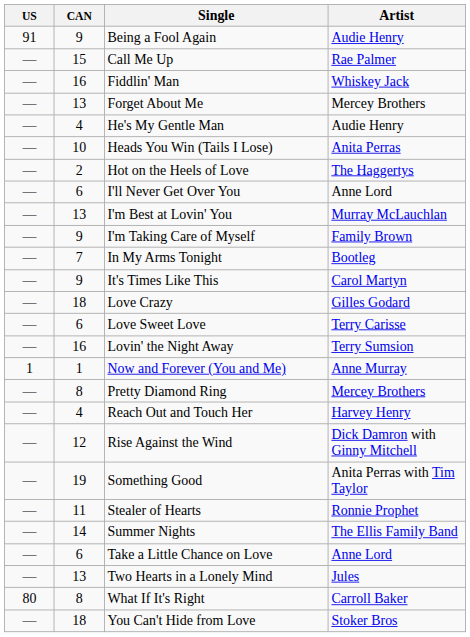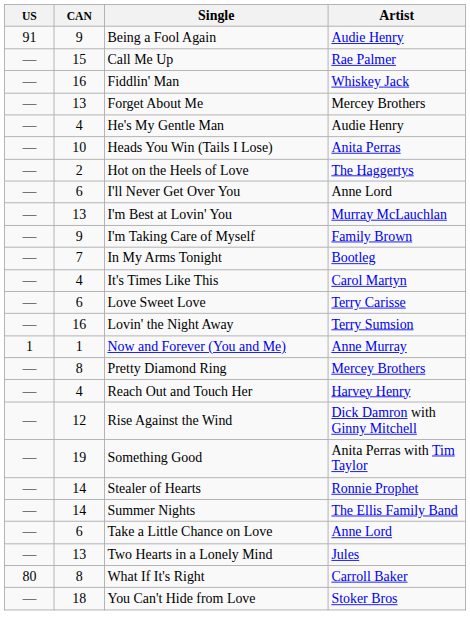 <table class="wikitable sortable">
 <tr>
 <th width="50"><small>US</small></th>
 <th width="50"><small>CAN</small></th>
 <th width="250">Single</th>
 <th width="150">Artist</th>
 </tr>
 <tr>
 <td align="center">91</td>
 <td align="center">9</td>
 <td>Being a Fool Again</td>
 <td><a href='#'>Audie Henry</a></td>
 </tr>
 <tr>
 <td align="center">—</td>
 <td align="center">15</td>
 <td>Call Me Up</td>
 <td><a href='#'>Rae Palmer</a></td>
 </tr>
 <tr>
 <td align="center">—</td>
 <td align="center">16</td>
 <td>Fiddlin' Man</td>
 <td><a href='#'>Whiskey Jack</a></td>
 </tr>
 <tr>
 <td align="center">—</td>
 <td align="center">13</td>
 <td>Forget About Me</td>
 <td>Mercey Brothers</td>
 </tr>
 <tr>
 <td align="center">—</td>
 <td align="center">4</td>
 <td>He's My Gentle Man</td>
 <td>Audie Henry</td>
 </tr>
 <tr>
 <td align="center">—</td>
 <td align="center">10</td>
 <td>Heads You Win (Tails I Lose)</td>
 <td><a href='#'>Anita Perras</a></td>
 </tr>
 <tr>
 <td align="center">—</td>
 <td align="center">2</td>
 <td>Hot on the Heels of Love</td>
 <td><a href='#'>The Haggertys</a></td>
 </tr>
 <tr>
 <td align="center">—</td>
 <td align="center">6</td>
 <td>I'll Never Get Over You</td>
 <td>Anne Lord</td>
 </tr>
 <tr>
 <td align="center">—</td>
 <td align="center">13</td>
 <td>I'm Best at Lovin' You</td>
 <td><a href='#'>Murray McLauchlan</a></td>
 </tr>
 <tr>
 <td align="center">—</td>
 <td align="center">9</td>
 <td>I'm Taking Care of Myself</td>
 <td><a href='#'>Family Brown</a></td>
 </tr>
 <tr>
 <td align="center">—</td>
 <td align="center">7</td>
 <td>In My Arms Tonight</td>
 <td><a href='#'>Bootleg</a></td>
 </tr>
 <tr>
 <td align="center">—</td>
-<td align="center">9</td>
+<td align="center">4</td>
 <td>It's Times Like This</td>
 <td><a href='#'>Carol Martyn</a></td>
-</tr>
-<tr>
-<td align="center">—</td>
-<td align="center">18</td>
-<td>Love Crazy</td>
-<td><a href='#'>Gilles Godard</a></td>
 </tr>
 <tr>
 <td align="center">—</td>
 <td align="center">6</td>
 <td>Love Sweet Love</td>
 <td><a href='#'>Terry Carisse</a></td>
 </tr>
 <tr>
 <td align="center">—</td>
 <td align="center">16</td>
 <td>Lovin' the Night Away</td>
 <td><a href='#'>Terry Sumsion</a></td>
 </tr>
 <tr>
 <td align="center">1</td>
 <td align="center">1</td>
 <td><a href='#'>Now and Forever (You and Me)</a></td>
 <td><a href='#'>Anne Murray</a></td>
 </tr>
 <tr>
 <td align="center">—</td>
 <td align="center">8</td>
 <td>Pretty Diamond Ring</td>
 <td><a href='#'>Mercey Brothers</a></td>
 </tr>
 <tr>
 <td align="center">—</td>
 <td align="center">4</td>
 <td>Reach Out and Touch Her</td>
 <td><a href='#'>Harvey Henry</a></td>
 </tr>
 <tr>
 <td align="center">—</td>
 <td align="center">12</td>
 <td>Rise Against the Wind</td>
 <td><a href='#'>Dick Damron</a> with <a href='#'>Ginny Mitchell</a></td>
 </tr>
 <tr>
 <td align="center">—</td>
 <td align="center">19</td>
 <td>Something Good</td>
 <td>Anita Perras with <a href='#'>Tim Taylor</a></td>
 </tr>
 <tr>
 <td align="center">—</td>
-<td align="center">11</td>
+<td align="center">14</td>
 <td>Stealer of Hearts</td>
 <td><a href='#'>Ronnie Prophet</a></td>
 </tr>
 <tr>
 <td align="center">—</td>
 <td align="center">14</td>
 <td>Summer Nights</td>
 <td><a href='#'>The Ellis Family Band</a></td>
 </tr>
 <tr>
 <td align="center">—</td>
 <td align="center">6</td>
 <td>Take a Little Chance on Love</td>
 <td><a href='#'>Anne Lord</a></td>
 </tr>
 <tr>
 <td align="center">—</td>
 <td align="center">13</td>
 <td>Two Hearts in a Lonely Mind</td>
 <td><a href='#'>Jules</a></td>
 </tr>
 <tr>
 <td align="center">80</td>
 <td align="center">8</td>
 <td>What If It's Right</td>
 <td><a href='#'>Carroll Baker</a></td>
 </tr>
 <tr>
 <td align="center">—</td>
 <td align="center">18</td>
 <td>You Can't Hide from Love</td>
 <td><a href='#'>Stoker Bros</a></td>
 </tr>
 </table>
